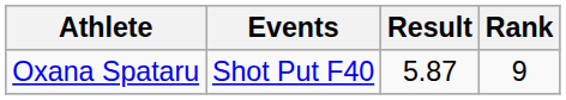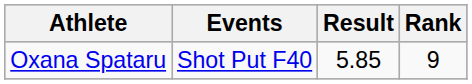 <table class=wikitable style="font-size:90%">
 <tr align=center>
 <th scope="col">Athlete</th>
 <th scope="col">Events</th>
 <th scope="col">Result</th>
 <th scope="col">Rank</th>
 </tr>
 <tr align=center>
 <td align=left><a href='#'>Oxana Spataru</a></td>
 <td align=left><a href='#'>Shot Put F40</a></td>
-<td>5.87 </td>
+<td>5.85 </td>
 <td>9</td>
 </tr>
 </table>
